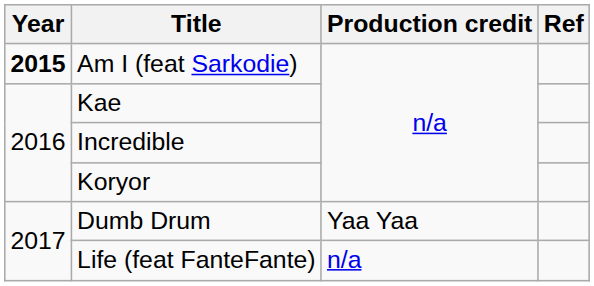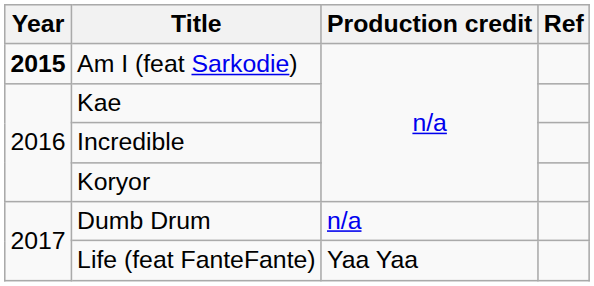 <table class="wikitable">
 <tr>
 <th>Year</th>
 <th>Title</th>
 <th>Production credit</th>
 <th>Ref</th>
 </tr>
 <tr>
 <td><strong>2015</strong></td>
 <td>Am I (feat <a href='#'>Sarkodie</a>)</td>
 <td rowspan="4" style="text-align: center;"><a href='#'>n/a</a></td>
 <td></td>
 </tr>
 <tr>
 <td rowspan="3">2016</td>
 <td>Kae</td>
 <td></td>
 </tr>
 <tr>
 <td>Incredible</td>
 <td></td>
 </tr>
 <tr>
 <td>Koryor</td>
 <td></td>
 </tr>
 <tr>
 <td rowspan="2">2017</td>
 <td>Dumb Drum</td>
-<td>Yaa Yaa</td>
+<td><a href='#'>n/a</a></td>
 <td></td>
 </tr>
 <tr>
 <td>Life (feat FanteFante)</td>
-<td><a href='#'>n/a</a></td>
+<td>Yaa Yaa</td>
 <td></td>
 </tr>
 </table>
